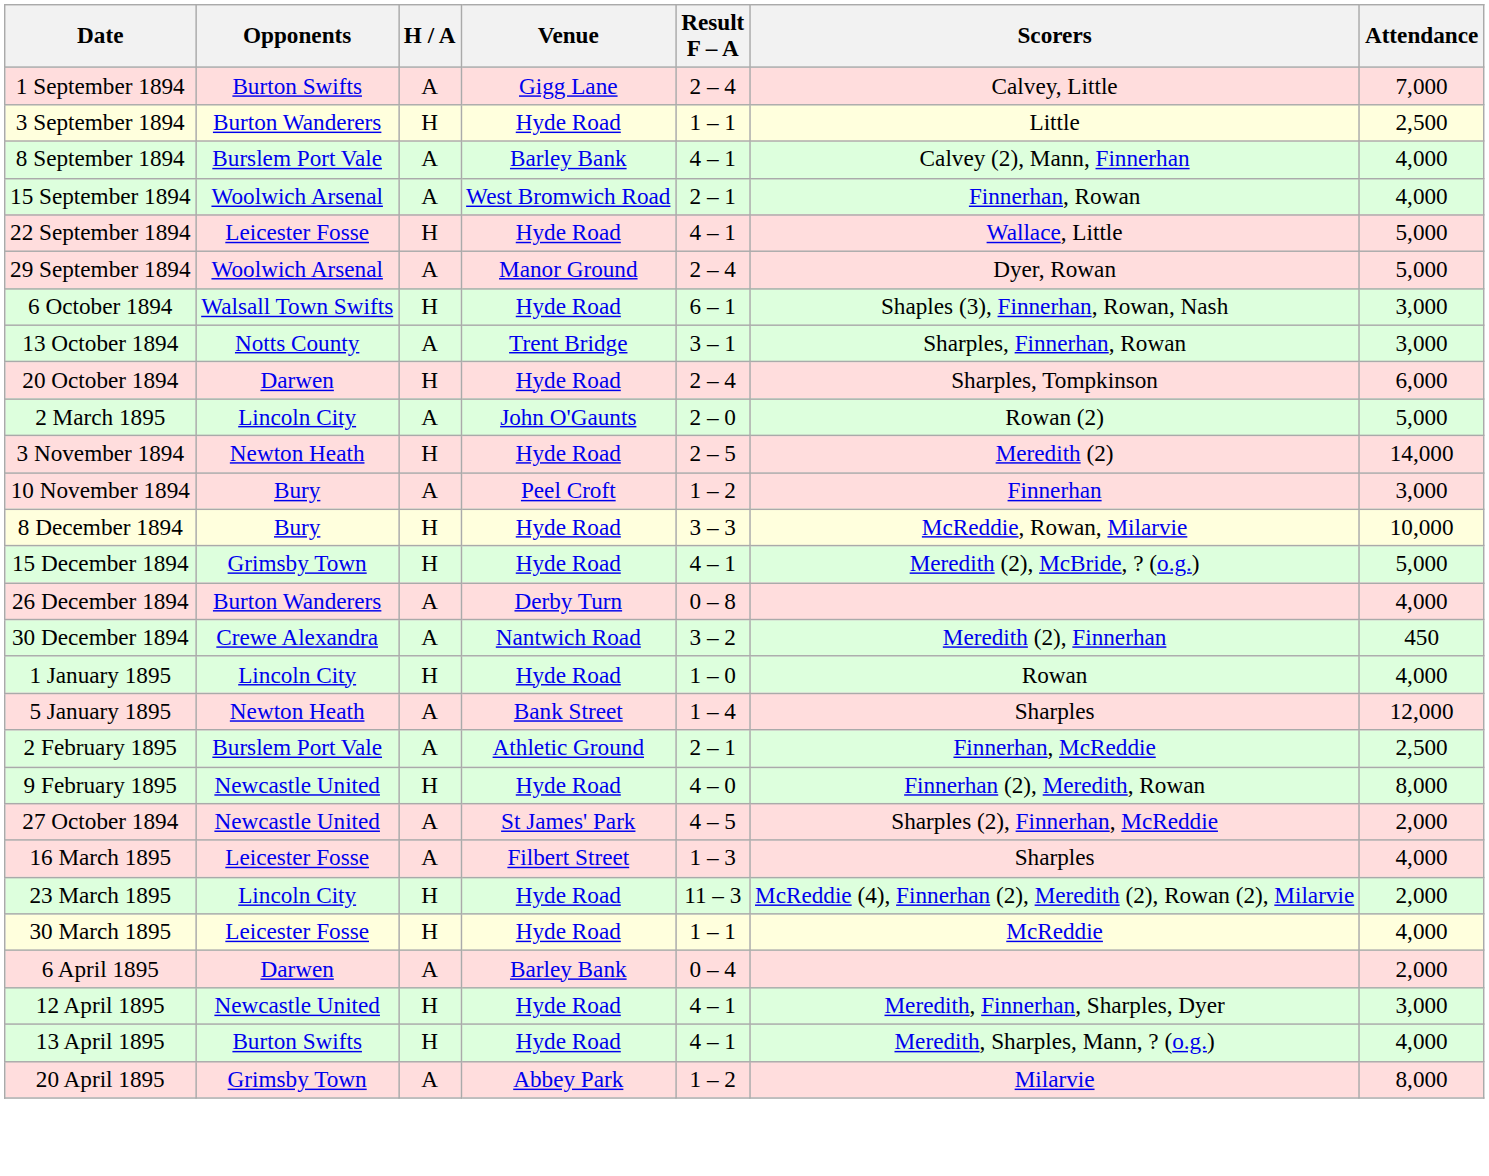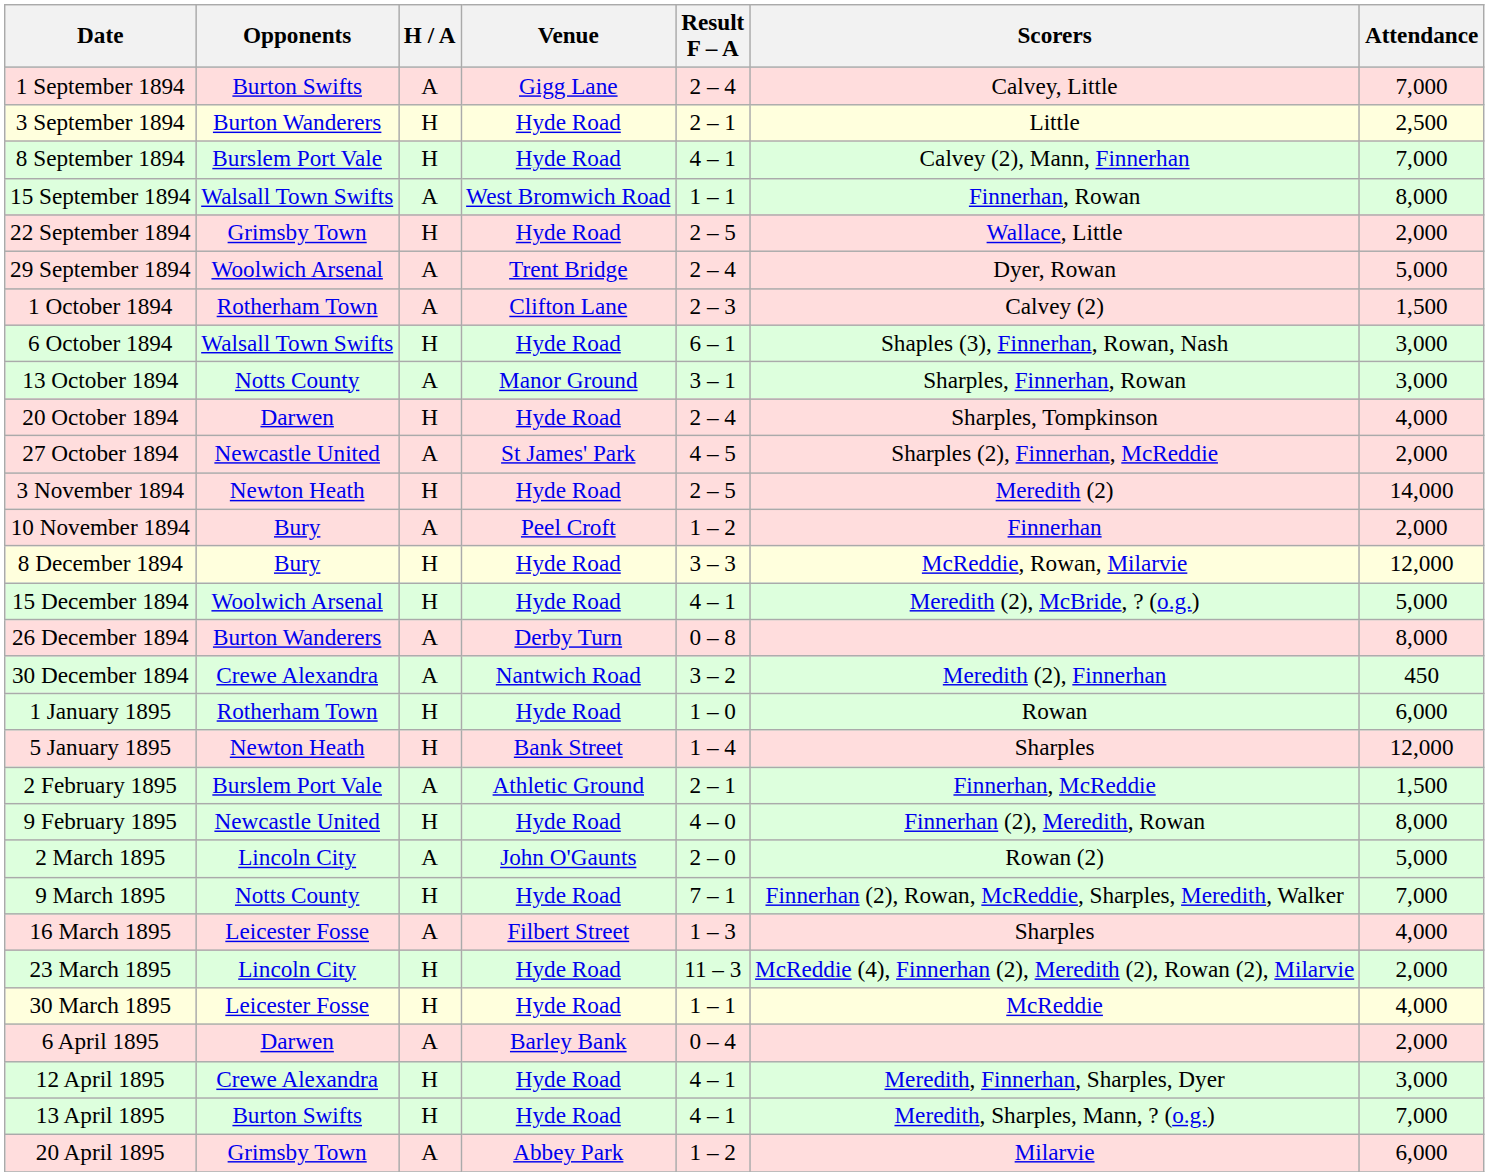 <table class="wikitable" style="text-align:center">
 <tr>
 <th>Date</th>
 <th>Opponents</th>
 <th>H / A</th>
 <th>Venue</th>
 <th>Result<br>F – A</th>
 <th>Scorers</th>
 <th>Attendance</th>
 </tr>
 <tr bgcolor="#ffdddd">
 <td>1 September 1894</td>
 <td><a href='#'>Burton Swifts</a></td>
 <td>A</td>
 <td><a href='#'>Gigg Lane</a></td>
 <td>2 – 4</td>
 <td>Calvey, Little</td>
 <td>7,000</td>
 </tr>
 <tr bgcolor="#ffffdd">
 <td>3 September 1894</td>
 <td><a href='#'>Burton Wanderers</a></td>
 <td>H</td>
 <td><a href='#'>Hyde Road</a></td>
-<td>1 – 1</td>
+<td>2 – 1</td>
 <td>Little</td>
 <td>2,500</td>
 </tr>
 <tr bgcolor="#ddffdd">
 <td>8 September 1894</td>
 <td><a href='#'>Burslem Port Vale</a></td>
-<td>A</td>
-<td><a href='#'>Barley Bank</a></td>
+<td>H</td>
+<td><a href='#'>Hyde Road</a></td>
 <td>4 – 1</td>
 <td>Calvey (2), Mann, <a href='#'>Finnerhan</a></td>
-<td>4,000</td>
+<td>7,000</td>
 </tr>
 <tr bgcolor="#ddffdd">
 <td>15 September 1894</td>
-<td><a href='#'>Woolwich Arsenal</a></td>
+<td><a href='#'>Walsall Town Swifts</a></td>
 <td>A</td>
 <td><a href='#'>West Bromwich Road</a></td>
-<td>2 – 1</td>
+<td>1 – 1</td>
 <td><a href='#'>Finnerhan</a>, Rowan</td>
-<td>4,000</td>
+<td>8,000</td>
 </tr>
 <tr bgcolor="#ffdddd">
 <td>22 September 1894</td>
-<td><a href='#'>Leicester Fosse</a></td>
+<td><a href='#'>Grimsby Town</a></td>
 <td>H</td>
 <td><a href='#'>Hyde Road</a></td>
-<td>4 – 1</td>
+<td>2 – 5</td>
 <td><a href='#'>Wallace</a>, Little</td>
-<td>5,000</td>
+<td>2,000</td>
 </tr>
 <tr bgcolor="#ffdddd">
 <td>29 September 1894</td>
 <td><a href='#'>Woolwich Arsenal</a></td>
 <td>A</td>
-<td><a href='#'>Manor Ground</a></td>
+<td><a href='#'>Trent Bridge</a></td>
 <td>2 – 4</td>
 <td>Dyer, Rowan</td>
 <td>5,000</td>
+</tr>
+<tr bgcolor="#ffdddd">
+<td>1 October 1894</td>
+<td><a href='#'>Rotherham Town</a></td>
+<td>A</td>
+<td><a href='#'>Clifton Lane</a></td>
+<td>2 – 3</td>
+<td>Calvey (2)</td>
+<td>1,500</td>
 </tr>
 <tr bgcolor="#ddffdd">
 <td>6 October 1894</td>
 <td><a href='#'>Walsall Town Swifts</a></td>
 <td>H</td>
 <td><a href='#'>Hyde Road</a></td>
 <td>6 – 1</td>
 <td>Shaples (3), <a href='#'>Finnerhan</a>, Rowan, Nash</td>
 <td>3,000</td>
 </tr>
 <tr bgcolor="#ddffdd">
 <td>13 October 1894</td>
 <td><a href='#'>Notts County</a></td>
 <td>A</td>
-<td><a href='#'>Trent Bridge</a></td>
+<td><a href='#'>Manor Ground</a></td>
 <td>3 – 1</td>
 <td>Sharples, <a href='#'>Finnerhan</a>, Rowan</td>
 <td>3,000</td>
 </tr>
 <tr bgcolor="#ffdddd">
 <td>20 October 1894</td>
 <td><a href='#'>Darwen</a></td>
 <td>H</td>
 <td><a href='#'>Hyde Road</a></td>
 <td>2 – 4</td>
 <td>Sharples, Tompkinson</td>
-<td>6,000</td>
+<td>4,000</td>
 </tr>
-<tr bgcolor="#ddffdd">
-<td>2 March 1895</td>
-<td><a href='#'>Lincoln City</a></td>
+<tr bgcolor="#ffdddd">
+<td>27 October 1894</td>
+<td><a href='#'>Newcastle United</a></td>
 <td>A</td>
-<td><a href='#'>John O'Gaunts</a></td>
-<td>2 – 0</td>
-<td>Rowan (2)</td>
-<td>5,000</td>
+<td><a href='#'>St James' Park</a></td>
+<td>4 – 5</td>
+<td>Sharples (2), <a href='#'>Finnerhan</a>, <a href='#'>McReddie</a></td>
+<td>2,000</td>
 </tr>
 <tr bgcolor="#ffdddd">
 <td>3 November 1894</td>
 <td><a href='#'>Newton Heath</a></td>
 <td>H</td>
 <td><a href='#'>Hyde Road</a></td>
 <td>2 – 5</td>
 <td><a href='#'>Meredith</a> (2)</td>
 <td>14,000</td>
 </tr>
 <tr bgcolor="#ffdddd">
 <td>10 November 1894</td>
 <td><a href='#'>Bury</a></td>
 <td>A</td>
 <td><a href='#'>Peel Croft</a></td>
 <td>1 – 2</td>
 <td><a href='#'>Finnerhan</a></td>
-<td>3,000</td>
+<td>2,000</td>
 </tr>
 <tr bgcolor="#ffffdd">
 <td>8 December 1894</td>
 <td><a href='#'>Bury</a></td>
 <td>H</td>
 <td><a href='#'>Hyde Road</a></td>
 <td>3 – 3</td>
 <td><a href='#'>McReddie</a>, Rowan, <a href='#'>Milarvie</a></td>
-<td>10,000</td>
+<td>12,000</td>
 </tr>
 <tr bgcolor="#ddffdd">
 <td>15 December 1894</td>
-<td><a href='#'>Grimsby Town</a></td>
+<td><a href='#'>Woolwich Arsenal</a></td>
 <td>H</td>
 <td><a href='#'>Hyde Road</a></td>
 <td>4 – 1</td>
 <td><a href='#'>Meredith</a> (2), <a href='#'>McBride</a>, ? (<a href='#'>o.g.</a>)</td>
 <td>5,000</td>
 </tr>
 <tr bgcolor="#ffdddd">
 <td>26 December 1894</td>
 <td><a href='#'>Burton Wanderers</a></td>
 <td>A</td>
 <td><a href='#'>Derby Turn</a></td>
 <td>0 – 8</td>
 <td></td>
-<td>4,000</td>
+<td>8,000</td>
 </tr>
 <tr bgcolor="#ddffdd">
 <td>30 December 1894</td>
 <td><a href='#'>Crewe Alexandra</a></td>
 <td>A</td>
 <td><a href='#'>Nantwich Road</a></td>
 <td>3 – 2</td>
 <td><a href='#'>Meredith</a> (2), <a href='#'>Finnerhan</a></td>
 <td>450</td>
 </tr>
 <tr bgcolor="#ddffdd">
 <td>1 January 1895</td>
-<td><a href='#'>Lincoln City</a></td>
+<td><a href='#'>Rotherham Town</a></td>
 <td>H</td>
 <td><a href='#'>Hyde Road</a></td>
 <td>1 – 0</td>
 <td>Rowan</td>
-<td>4,000</td>
+<td>6,000</td>
 </tr>
 <tr bgcolor="#ffdddd">
 <td>5 January 1895</td>
 <td><a href='#'>Newton Heath</a></td>
-<td>A</td>
+<td>H</td>
 <td><a href='#'>Bank Street</a></td>
 <td>1 – 4</td>
 <td>Sharples</td>
 <td>12,000</td>
 </tr>
 <tr bgcolor="#ddffdd">
 <td>2 February 1895</td>
 <td><a href='#'>Burslem Port Vale</a></td>
 <td>A</td>
 <td><a href='#'>Athletic Ground</a></td>
 <td>2 – 1</td>
 <td><a href='#'>Finnerhan</a>, <a href='#'>McReddie</a></td>
-<td>2,500</td>
+<td>1,500</td>
 </tr>
 <tr bgcolor="#ddffdd">
 <td>9 February 1895</td>
 <td><a href='#'>Newcastle United</a></td>
 <td>H</td>
 <td><a href='#'>Hyde Road</a></td>
 <td>4 – 0</td>
 <td><a href='#'>Finnerhan</a> (2), <a href='#'>Meredith</a>, Rowan</td>
 <td>8,000</td>
 </tr>
-<tr bgcolor="#ffdddd">
-<td>27 October 1894</td>
-<td><a href='#'>Newcastle United</a></td>
+<tr bgcolor="#ddffdd">
+<td>2 March 1895</td>
+<td><a href='#'>Lincoln City</a></td>
 <td>A</td>
-<td><a href='#'>St James' Park</a></td>
-<td>4 – 5</td>
-<td>Sharples (2), <a href='#'>Finnerhan</a>, <a href='#'>McReddie</a></td>
-<td>2,000</td>
+<td><a href='#'>John O'Gaunts</a></td>
+<td>2 – 0</td>
+<td>Rowan (2)</td>
+<td>5,000</td>
+</tr>
+<tr bgcolor="#ddffdd">
+<td>9 March 1895</td>
+<td><a href='#'>Notts County</a></td>
+<td>H</td>
+<td><a href='#'>Hyde Road</a></td>
+<td>7 – 1</td>
+<td><a href='#'>Finnerhan</a> (2), Rowan, <a href='#'>McReddie</a>, Sharples, <a href='#'>Meredith</a>, Walker</td>
+<td>7,000</td>
 </tr>
 <tr bgcolor="#ffdddd">
 <td>16 March 1895</td>
 <td><a href='#'>Leicester Fosse</a></td>
 <td>A</td>
 <td><a href='#'>Filbert Street</a></td>
 <td>1 – 3</td>
 <td>Sharples</td>
 <td>4,000</td>
 </tr>
 <tr bgcolor="#ddffdd">
 <td>23 March 1895</td>
 <td><a href='#'>Lincoln City</a></td>
 <td>H</td>
 <td><a href='#'>Hyde Road</a></td>
 <td>11 – 3</td>
 <td><a href='#'>McReddie</a> (4), <a href='#'>Finnerhan</a> (2), <a href='#'>Meredith</a> (2), Rowan (2), <a href='#'>Milarvie</a></td>
 <td>2,000</td>
 </tr>
 <tr bgcolor="#ffffdd">
 <td>30 March 1895</td>
 <td><a href='#'>Leicester Fosse</a></td>
 <td>H</td>
 <td><a href='#'>Hyde Road</a></td>
 <td>1 – 1</td>
 <td><a href='#'>McReddie</a></td>
 <td>4,000</td>
 </tr>
 <tr bgcolor="#ffdddd">
 <td>6 April 1895</td>
 <td><a href='#'>Darwen</a></td>
 <td>A</td>
 <td><a href='#'>Barley Bank</a></td>
 <td>0 – 4</td>
 <td></td>
 <td>2,000</td>
 </tr>
 <tr bgcolor="#ddffdd">
 <td>12 April 1895</td>
-<td><a href='#'>Newcastle United</a></td>
+<td><a href='#'>Crewe Alexandra</a></td>
 <td>H</td>
 <td><a href='#'>Hyde Road</a></td>
 <td>4 – 1</td>
 <td><a href='#'>Meredith</a>, <a href='#'>Finnerhan</a>, Sharples, Dyer</td>
 <td>3,000</td>
 </tr>
 <tr bgcolor="#ddffdd">
 <td>13 April 1895</td>
 <td><a href='#'>Burton Swifts</a></td>
 <td>H</td>
 <td><a href='#'>Hyde Road</a></td>
 <td>4 – 1</td>
 <td><a href='#'>Meredith</a>, Sharples, Mann, ? (<a href='#'>o.g.</a>)</td>
-<td>4,000</td>
+<td>7,000</td>
 </tr>
 <tr bgcolor="#ffdddd">
 <td>20 April 1895</td>
 <td><a href='#'>Grimsby Town</a></td>
 <td>A</td>
 <td><a href='#'>Abbey Park</a></td>
 <td>1 – 2</td>
 <td><a href='#'>Milarvie</a></td>
-<td>8,000</td>
+<td>6,000</td>
 </tr>
 </table>
